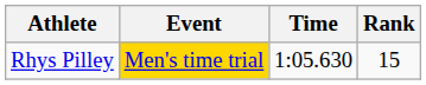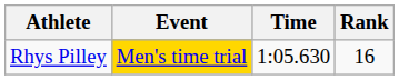 <table class="wikitable" style="font-size:90%;">
 <tr>
 <th>Athlete</th>
 <th>Event</th>
 <th>Time</th>
 <th>Rank</th>
 </tr>
 <tr align=center>
 <td align=left><a href='#'>Rhys Pilley</a></td>
 <td align=left rowspan=1 style="background: gold;"><a href='#'>Men's time trial</a></td>
 <td>1:05.630</td>
-<td>15</td>
+<td>16</td>
 </tr>
 </table>
